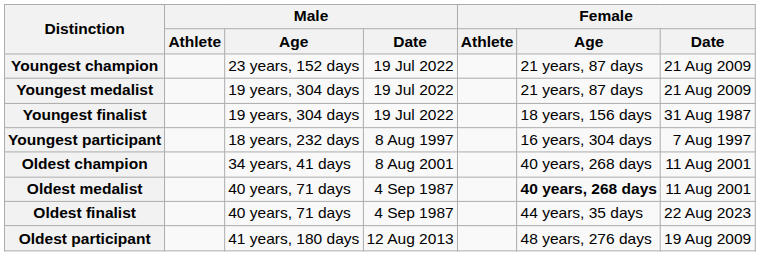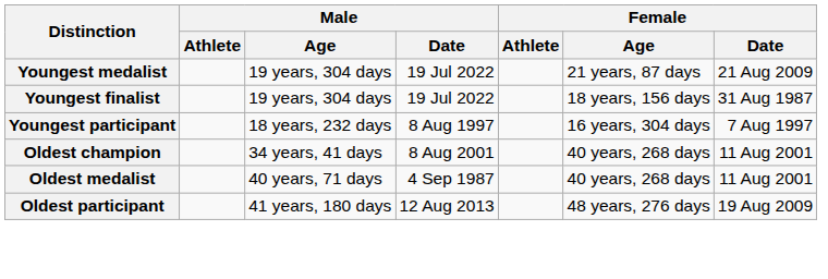 <table class="wikitable">
 <tr>
 <th rowspan="2">Distinction</th>
 <th colspan="3">Male</th>
 <th colspan="3">Female</th>
 </tr>
 <tr>
 <th>Athlete</th>
 <th>Age</th>
 <th>Date</th>
 <th>Athlete</th>
 <th>Age</th>
 <th>Date</th>
-</tr>
-<tr>
-<th>Youngest champion</th>
-<td align="left"></td>
-<td align="left">23 years, 152 days</td>
-<td align="right">19 Jul 2022</td>
-<td align="left"></td>
-<td align="left">21 years, 87 days</td>
-<td align="right">21 Aug 2009</td>
 </tr>
 <tr>
 <th>Youngest medalist</th>
 <td align="left"></td>
 <td align="left">19 years, 304 days</td>
 <td align="right">19 Jul 2022</td>
 <td align="left"></td>
 <td align="left">21 years, 87 days</td>
 <td align="right">21 Aug 2009</td>
 </tr>
 <tr>
 <th>Youngest finalist</th>
 <td align="left"></td>
 <td align="left">19 years, 304 days</td>
 <td align="right">19 Jul 2022</td>
 <td align="left"></td>
 <td align="left">18 years, 156 days</td>
 <td align="right">31 Aug 1987</td>
 </tr>
 <tr>
 <th>Youngest participant</th>
 <td align="left"></td>
 <td align="left">18 years, 232 days</td>
 <td align="right">8 Aug 1997</td>
 <td align="left"></td>
 <td align="left">16 years, 304 days</td>
 <td align="right">7 Aug 1997</td>
 </tr>
 <tr>
 <th>Oldest champion</th>
 <td align="left"></td>
 <td align="left">34 years, 41 days</td>
 <td align="right">8 Aug 2001</td>
 <td align="left"></td>
 <td align="left">40 years, 268 days</td>
 <td align="right">11 Aug 2001</td>
 </tr>
 <tr>
 <th>Oldest medalist</th>
 <td align="left"></td>
 <td align="left">40 years, 71 days</td>
 <td align="right">4 Sep 1987</td>
 <td align="left"></td>
-<td align="left"><strong>40 years, 268 days</strong></td>
+<td align="left">40 years, 268 days</td>
 <td align="right">11 Aug 2001</td>
-</tr>
-<tr>
-<th>Oldest finalist</th>
-<td align="left"></td>
-<td align="left">40 years, 71 days</td>
-<td align="right">4 Sep 1987</td>
-<td align="left"></td>
-<td align="left">44 years, 35 days</td>
-<td align="right">22 Aug 2023</td>
 </tr>
 <tr>
 <th>Oldest participant</th>
 <td align="left"></td>
 <td align="left">41 years, 180 days</td>
 <td align="right">12 Aug 2013</td>
 <td align="left"></td>
 <td align="left">48 years, 276 days</td>
 <td align="right">19 Aug 2009</td>
 </tr>
 </table>
